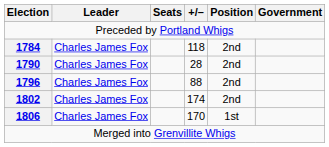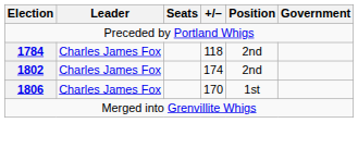 <table class=wikitable style="text-align:center;">
 <tr>
 <th>Election</th>
 <th>Leader</th>
 <th>Seats</th>
 <th>+/–</th>
 <th>Position</th>
 <th>Government</th>
 </tr>
 <tr>
 <td colspan=6 >Preceded by <a href='#'>Portland Whigs</a></td>
 </tr>
 <tr>
 <th><a href='#'>1784</a></th>
 <td><a href='#'>Charles James Fox</a></td>
 <td></td>
 <td> 118</td>
-<td> 2nd</td>
-<td></td>
-</tr>
-<tr>
-<th><a href='#'>1790</a></th>
-<td><a href='#'>Charles James Fox</a></td>
-<td></td>
-<td> 28</td>
-<td> 2nd</td>
-<td></td>
-</tr>
-<tr>
-<th><a href='#'>1796</a></th>
-<td><a href='#'>Charles James Fox</a></td>
-<td></td>
-<td> 88</td>
 <td> 2nd</td>
 <td></td>
 </tr>
 <tr>
 <th><a href='#'>1802</a></th>
 <td><a href='#'>Charles James Fox</a></td>
 <td></td>
 <td> 174</td>
 <td> 2nd</td>
 <td></td>
 </tr>
 <tr>
 <th><a href='#'>1806</a></th>
 <td><a href='#'>Charles James Fox</a></td>
 <td></td>
 <td> 170</td>
 <td> 1st</td>
 <td></td>
 </tr>
 <tr>
 <td colspan=6 >Merged into <a href='#'>Grenvillite Whigs</a></td>
 </tr>
 </table>
